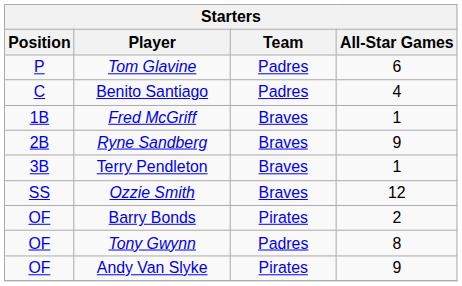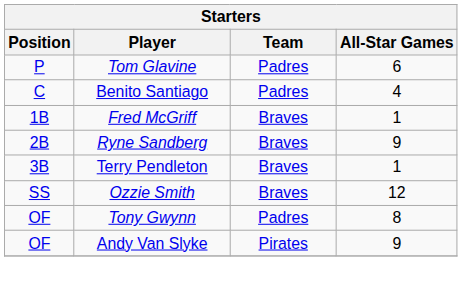 <table class="wikitable" style="font-size: 100%; text-align:center;">
 <tr>
 <th colspan="4">Starters</th>
 </tr>
 <tr>
 <th>Position</th>
 <th width="150">Player</th>
 <th width="100">Team</th>
 <th>All-Star Games</th>
 </tr>
 <tr>
 <td><a href='#'>P</a></td>
 <td><em><a href='#'>Tom Glavine</a></em></td>
 <td><a href='#'>Padres</a></td>
 <td>6</td>
 </tr>
 <tr>
 <td><a href='#'>C</a></td>
 <td><a href='#'>Benito Santiago</a></td>
 <td><a href='#'>Padres</a></td>
 <td>4</td>
 </tr>
 <tr>
 <td><a href='#'>1B</a></td>
 <td><em><a href='#'>Fred McGriff</a></em></td>
 <td><a href='#'>Braves</a></td>
 <td>1</td>
 </tr>
 <tr>
 <td><a href='#'>2B</a></td>
 <td><em><a href='#'>Ryne Sandberg</a></em></td>
 <td><a href='#'>Braves</a></td>
 <td>9</td>
 </tr>
 <tr>
 <td><a href='#'>3B</a></td>
 <td><a href='#'>Terry Pendleton</a></td>
 <td><a href='#'>Braves</a></td>
 <td>1</td>
 </tr>
 <tr>
 <td><a href='#'>SS</a></td>
 <td><em><a href='#'>Ozzie Smith</a></em></td>
 <td><a href='#'>Braves</a></td>
 <td>12</td>
 </tr>
 <tr>
 <td><a href='#'>OF</a></td>
-<td><a href='#'>Barry Bonds</a></td>
-<td><a href='#'>Pirates</a></td>
-<td>2</td>
-</tr>
-<tr>
-<td><a href='#'>OF</a></td>
 <td><em><a href='#'>Tony Gwynn</a></em></td>
 <td><a href='#'>Padres</a></td>
 <td>8</td>
 </tr>
 <tr>
 <td><a href='#'>OF</a></td>
 <td><a href='#'>Andy Van Slyke</a></td>
 <td><a href='#'>Pirates</a></td>
 <td>9</td>
 </tr>
 <tr>
 </tr>
 </table>
